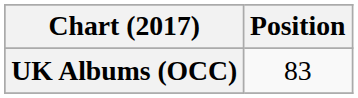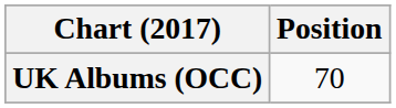 <table class="wikitable plainrowheaders" style="text-align:center">
 <tr>
 <th>Chart (2017)</th>
 <th>Position</th>
 </tr>
 <tr>
 <th scope="row">UK Albums (OCC)</th>
-<td>83</td>
+<td>70</td>
 </tr>
 </table>
